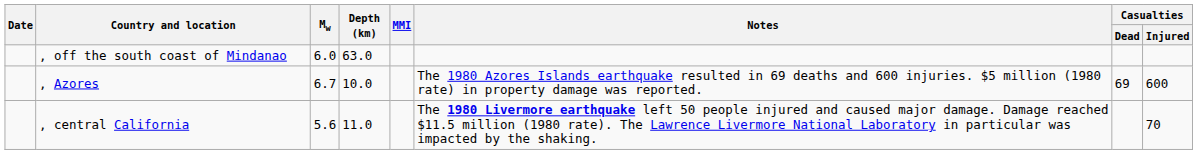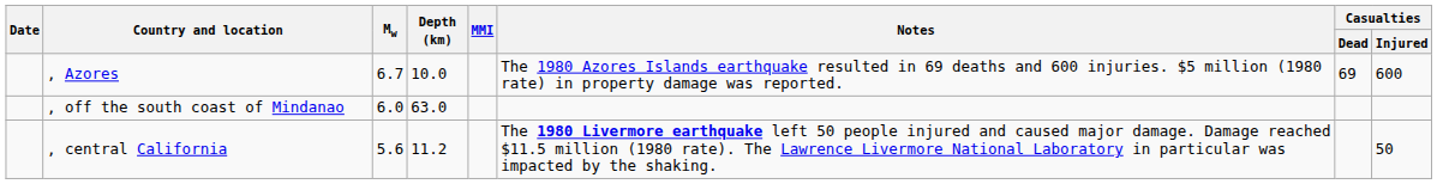 <table class="wikitable sortable sort-under" style="border:1px black; margin-left:1em;">
 <tr>
 <th rowspan="2"><small>Date</small></th>
 <th rowspan="2" style="width: 280px"><small>Country and location</small></th>
 <th rowspan="2"><small>M<sub>w</sub></small></th>
 <th rowspan="2"><small>Depth (km)</small></th>
 <th rowspan="2"><small><a href='#'>MMI</a></small></th>
 <th rowspan="2" class="unsortable"><small>Notes</small></th>
 <th colspan="2"><small>Casualties</small></th>
 </tr>
 <tr>
 <th><small>Dead</small></th>
 <th><small>Injured</small></th>
 </tr>
 <tr>
 <td></td>
+<td>, <a href='#'>Azores</a></td>
+<td>6.7</td>
+<td>10.0</td>
+<td></td>
+<td>The <a href='#'>1980 Azores Islands earthquake</a> resulted in 69 deaths and 600 injuries. $5 million (1980 rate) in property damage was reported.</td>
+<td>69</td>
+<td>600</td>
+</tr>
+<tr>
+<td></td>
 <td>, off the south coast of <a href='#'>Mindanao</a></td>
 <td>6.0</td>
 <td>63.0</td>
 <td></td>
 <td></td>
 <td></td>
 <td></td>
 </tr>
 <tr>
 <td></td>
-<td>, <a href='#'>Azores</a></td>
-<td>6.7</td>
-<td>10.0</td>
-<td></td>
-<td>The <a href='#'>1980 Azores Islands earthquake</a> resulted in 69 deaths and 600 injuries. $5 million (1980 rate) in property damage was reported.</td>
-<td>69</td>
-<td>600</td>
-</tr>
-<tr>
-<td></td>
 <td>, central <a href='#'>California</a></td>
 <td>5.6</td>
-<td>11.0</td>
+<td>11.2</td>
 <td></td>
 <td>The <strong><a href='#'>1980 Livermore earthquake</a></strong> left 50 people injured and caused major damage. Damage reached $11.5 million (1980 rate). The <a href='#'>Lawrence Livermore National Laboratory</a> in particular was impacted by the shaking.</td>
 <td></td>
-<td>70</td>
+<td>50</td>
 </tr>
 </table>
